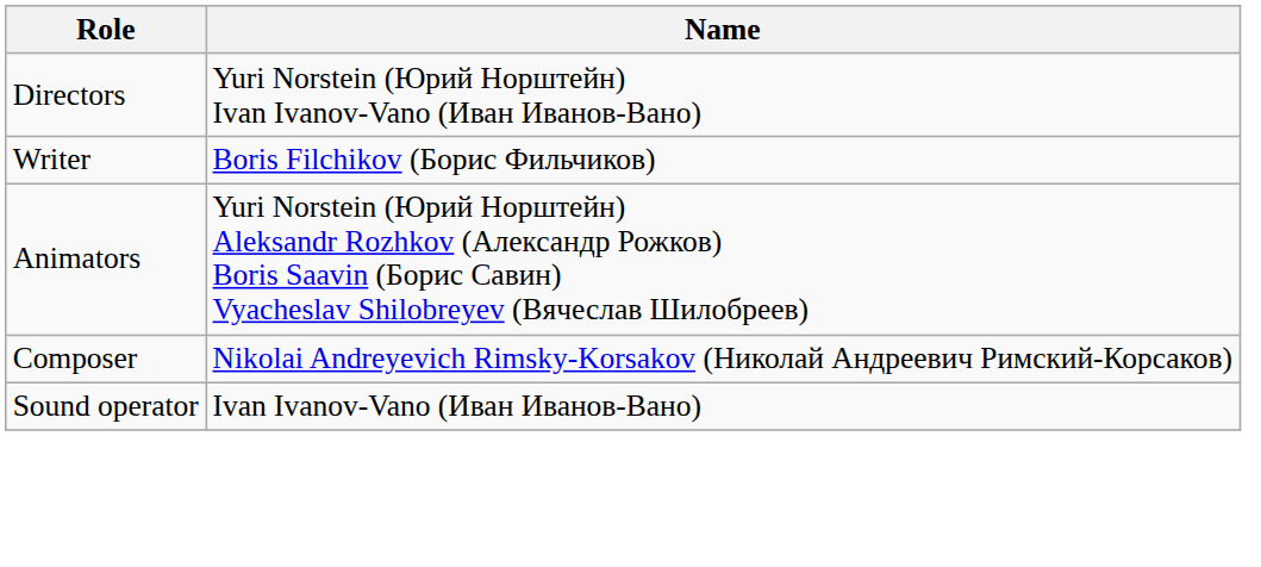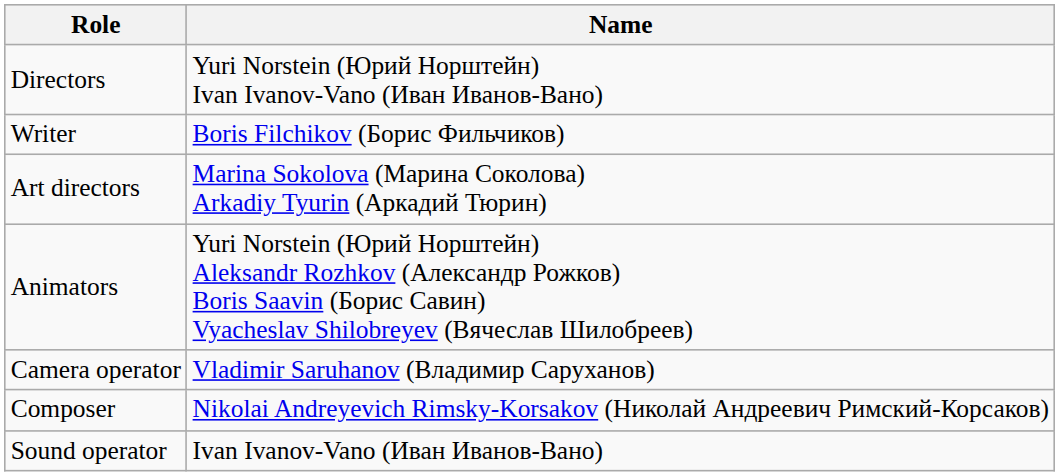 <table class="wikitable sortable">
 <tr>
 <th>Role</th>
 <th>Name</th>
 </tr>
 <tr>
 <td>Directors</td>
 <td>Yuri Norstein (Юрий Норштейн)<br>Ivan Ivanov-Vano (Иван Иванов-Вано)</td>
 </tr>
 <tr>
 <td>Writer</td>
 <td><a href='#'>Boris Filchikov</a> (Борис Фильчиков)</td>
 </tr>
 <tr>
+<td>Art directors</td>
+<td><a href='#'>Marina Sokolova</a> (Марина Соколова)<br> <a href='#'>Arkadiy Tyurin</a> (Аркадий Тюрин)</td>
+</tr>
+<tr>
 <td>Animators</td>
 <td>Yuri Norstein (Юрий Норштейн)<br><a href='#'>Aleksandr Rozhkov</a> (Александр Рожков)<br><a href='#'>Boris Saavin</a> (Борис Савин)<br><a href='#'>Vyacheslav Shilobreyev</a> (Вячеслав Шилобреев)</td>
+</tr>
+<tr>
+<td>Camera operator</td>
+<td><a href='#'>Vladimir Saruhanov</a> (Владимир Саруханов)</td>
 </tr>
 <tr>
 <td>Composer</td>
 <td><a href='#'>Nikolai Andreyevich Rimsky-Korsakov</a> (Николай Андреевич Римский-Корсаков)</td>
 </tr>
 <tr>
 <td>Sound operator</td>
 <td>Ivan Ivanov-Vano (Иван Иванов-Вано)</td>
 </tr>
 </table>
